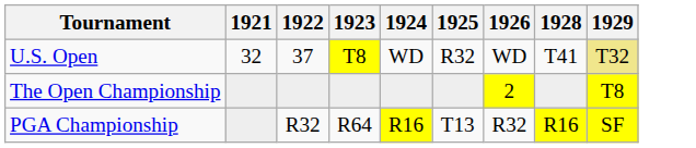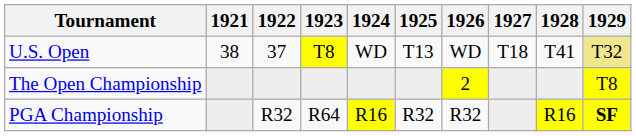 <table class="wikitable" style="font-size:95%;text-align:center;">
 <tr>
 <th>Tournament</th>
 <th>1921</th>
 <th>1922</th>
 <th>1923</th>
 <th>1924</th>
 <th>1925</th>
 <th>1926</th>
+<th>1927</th>
 <th>1928</th>
 <th>1929</th>
 </tr>
 <tr>
 <td align=left><a href='#'>U.S. Open</a></td>
-<td>32</td>
+<td>38</td>
 <td>37</td>
 <td style="background:yellow;">T8</td>
 <td>WD</td>
-<td>R32</td>
+<td>T13</td>
 <td>WD</td>
+<td>T18</td>
 <td>T41</td>
 <td style="background: khaki;">T32</td>
 </tr>
 <tr>
 <td align=left><a href='#'>The Open Championship</a></td>
 <td style="background:#eeeeee;"></td>
 <td style="background:#eeeeee;"></td>
 <td style="background:#eeeeee;"></td>
 <td style="background:#eeeeee;"></td>
 <td style="background:#eeeeee;"></td>
 <td style="background:yellow;">2</td>
 <td style="background:#eeeeee;"></td>
+<td style="background:#eeeeee;"></td>
 <td style="background:yellow;">T8</td>
 </tr>
 <tr>
 <td align=left><a href='#'>PGA Championship</a></td>
 <td style="background:#eeeeee;"></td>
 <td>R32</td>
 <td>R64</td>
 <td style="background:yellow;">R16</td>
-<td>T13</td>
 <td>R32</td>
+<td>R32</td>
+<td style="background:#eeeeee;"></td>
 <td style="background:yellow;">R16</td>
-<td style="background:yellow;">SF</td>
+<td style="background:yellow;"><strong>SF</strong></td>
 </tr>
 </table>
